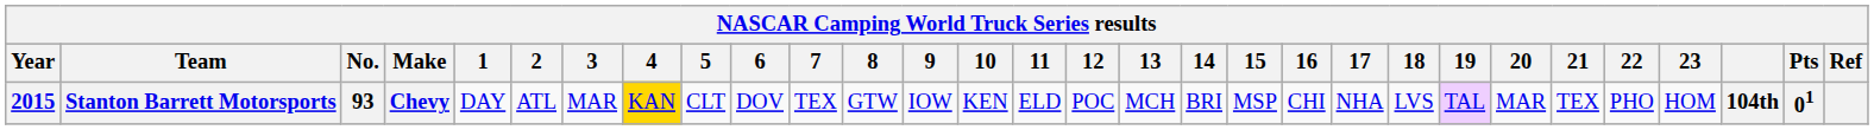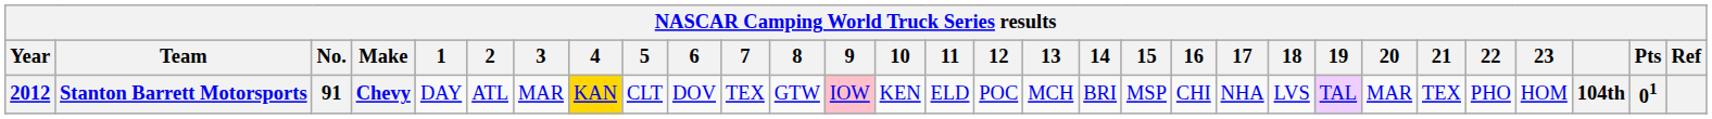 <table class="wikitable" style="text-align:center; font-size:75%">
 <tr>
 <th colspan=30><a href='#'>NASCAR Camping World Truck Series</a> results</th>
 </tr>
 <tr>
 <th>Year</th>
 <th>Team</th>
 <th>No.</th>
 <th>Make</th>
 <th>1</th>
 <th>2</th>
 <th>3</th>
 <th>4</th>
 <th>5</th>
 <th>6</th>
 <th>7</th>
 <th>8</th>
 <th>9</th>
 <th>10</th>
 <th>11</th>
 <th>12</th>
 <th>13</th>
 <th>14</th>
 <th>15</th>
 <th>16</th>
 <th>17</th>
 <th>18</th>
 <th>19</th>
 <th>20</th>
 <th>21</th>
 <th>22</th>
 <th>23</th>
 <th></th>
 <th>Pts</th>
 <th>Ref</th>
 </tr>
 <tr>
-<th><a href='#'>2015</a></th>
+<th><a href='#'>2012</a></th>
 <th><a href='#'>Stanton Barrett Motorsports</a></th>
-<th>93</th>
+<th>91</th>
 <th><a href='#'>Chevy</a></th>
 <td><a href='#'>DAY</a></td>
 <td><a href='#'>ATL</a></td>
 <td><a href='#'>MAR</a></td>
 <td style="background: gold;"><a href='#'>KAN</a></td>
 <td><a href='#'>CLT</a></td>
 <td><a href='#'>DOV</a></td>
 <td><a href='#'>TEX</a></td>
 <td><a href='#'>GTW</a></td>
-<td><a href='#'>IOW</a></td>
+<td style="background: pink;"><a href='#'>IOW</a></td>
 <td><a href='#'>KEN</a></td>
 <td><a href='#'>ELD</a></td>
 <td><a href='#'>POC</a></td>
 <td><a href='#'>MCH</a></td>
 <td><a href='#'>BRI</a></td>
 <td><a href='#'>MSP</a></td>
 <td><a href='#'>CHI</a></td>
 <td><a href='#'>NHA</a></td>
 <td><a href='#'>LVS</a></td>
 <td style="background:#EFCFFF;"><a href='#'>TAL</a><br></td>
 <td><a href='#'>MAR</a></td>
 <td><a href='#'>TEX</a></td>
 <td><a href='#'>PHO</a></td>
 <td><a href='#'>HOM</a></td>
 <th>104th</th>
 <th>0<sup>1</sup></th>
 <th></th>
 </tr>
 </table>
